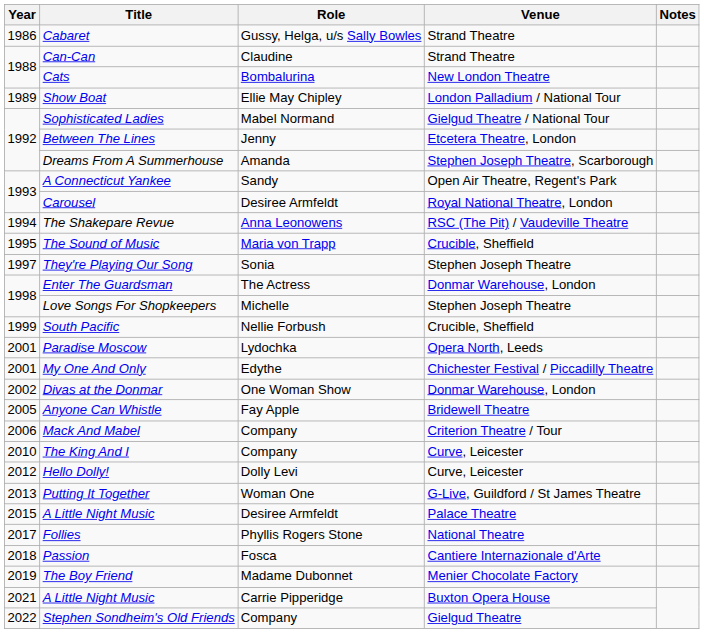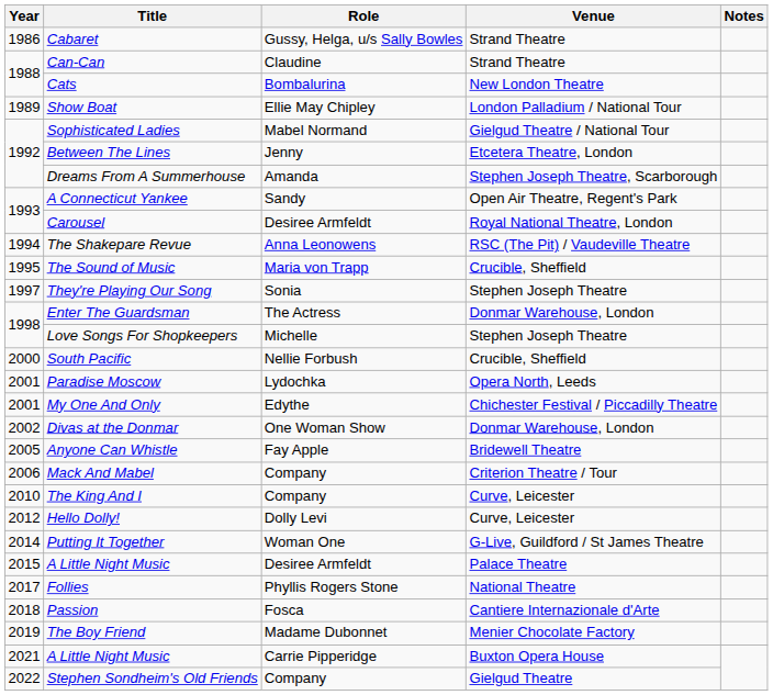 <table class="wikitable sortable">
 <tr>
 <th>Year</th>
 <th>Title</th>
 <th>Role</th>
 <th>Venue</th>
 <th>Notes</th>
 </tr>
 <tr>
 <td>1986</td>
 <td><em><a href='#'>Cabaret</a></em></td>
 <td>Gussy, Helga, u/s <a href='#'>Sally Bowles</a></td>
 <td>Strand Theatre</td>
 <td></td>
 </tr>
 <tr>
 <td rowspan="2">1988</td>
 <td><em><a href='#'>Can-Can</a></em></td>
 <td>Claudine</td>
 <td>Strand Theatre</td>
 <td></td>
 </tr>
 <tr>
 <td><em><a href='#'>Cats</a></em></td>
 <td><a href='#'>Bombalurina</a></td>
 <td><a href='#'>New London Theatre</a></td>
 <td></td>
 </tr>
 <tr>
 <td>1989</td>
 <td><em><a href='#'>Show Boat</a></em></td>
 <td>Ellie May Chipley</td>
 <td><a href='#'>London Palladium</a> / National Tour</td>
 <td></td>
 </tr>
 <tr>
 <td rowspan="3">1992</td>
 <td><em><a href='#'>Sophisticated Ladies</a></em></td>
 <td>Mabel Normand</td>
 <td><a href='#'>Gielgud Theatre</a> / National Tour</td>
 <td></td>
 </tr>
 <tr>
 <td><em><a href='#'>Between The Lines</a></em></td>
 <td>Jenny</td>
 <td><a href='#'>Etcetera Theatre</a>, London</td>
 <td></td>
 </tr>
 <tr>
 <td><em>Dreams From A Summerhouse</em></td>
 <td>Amanda</td>
 <td><a href='#'>Stephen Joseph Theatre</a>, Scarborough</td>
 <td></td>
 </tr>
 <tr>
 <td rowspan="2">1993</td>
 <td><em><a href='#'>A Connecticut Yankee</a></em></td>
 <td>Sandy</td>
 <td>Open Air Theatre, Regent's Park</td>
 <td></td>
 </tr>
 <tr>
 <td><em><a href='#'>Carousel</a></em></td>
 <td>Desiree Armfeldt</td>
 <td><a href='#'>Royal National Theatre</a>, London</td>
 <td></td>
 </tr>
 <tr>
 <td>1994</td>
 <td><em>The Shakepare Revue</em></td>
 <td><a href='#'>Anna Leonowens</a></td>
 <td><a href='#'>RSC (The Pit)</a> / <a href='#'>Vaudeville Theatre</a></td>
 <td></td>
 </tr>
 <tr>
 <td>1995</td>
 <td><em><a href='#'>The Sound of Music</a></em></td>
 <td><a href='#'>Maria von Trapp</a></td>
 <td><a href='#'>Crucible</a>, Sheffield</td>
 <td></td>
 </tr>
 <tr>
 <td>1997</td>
 <td><em><a href='#'>They're Playing Our Song</a></em></td>
 <td>Sonia</td>
 <td>Stephen Joseph Theatre</td>
 <td></td>
 </tr>
 <tr>
 <td rowspan="2">1998</td>
 <td><em><a href='#'>Enter The Guardsman</a></em></td>
 <td>The Actress</td>
 <td><a href='#'>Donmar Warehouse</a>, London</td>
 <td></td>
 </tr>
 <tr>
 <td><em>Love Songs For Shopkeepers</em></td>
 <td>Michelle</td>
 <td>Stephen Joseph Theatre</td>
 <td></td>
 </tr>
 <tr>
-<td>1999</td>
+<td>2000</td>
 <td><em><a href='#'>South Pacific</a></em></td>
 <td>Nellie Forbush</td>
 <td>Crucible, Sheffield</td>
 <td></td>
 </tr>
 <tr>
 <td>2001</td>
 <td><em><a href='#'>Paradise Moscow</a></em></td>
 <td>Lydochka</td>
 <td><a href='#'>Opera North</a>, Leeds</td>
 <td></td>
 </tr>
 <tr>
 <td>2001</td>
 <td><em><a href='#'>My One And Only</a></em></td>
 <td>Edythe</td>
 <td><a href='#'>Chichester Festival</a> / <a href='#'>Piccadilly Theatre</a></td>
 </tr>
 <tr>
 <td>2002</td>
 <td><em><a href='#'>Divas at the Donmar</a></em></td>
 <td>One Woman Show</td>
 <td><a href='#'>Donmar Warehouse</a>, London</td>
 <td></td>
 </tr>
 <tr>
 <td>2005</td>
 <td><em><a href='#'>Anyone Can Whistle</a></em></td>
 <td>Fay Apple</td>
 <td><a href='#'>Bridewell Theatre</a></td>
 <td></td>
 </tr>
 <tr>
 <td>2006</td>
 <td><em><a href='#'>Mack And Mabel</a></em></td>
 <td>Company</td>
 <td><a href='#'>Criterion Theatre</a> / Tour</td>
 <td></td>
 </tr>
 <tr>
 <td>2010</td>
 <td><em><a href='#'>The King And I</a></em></td>
 <td>Company</td>
 <td><a href='#'>Curve</a>, Leicester</td>
 <td></td>
 </tr>
 <tr>
 <td>2012</td>
 <td><em><a href='#'>Hello Dolly!</a></em></td>
 <td>Dolly Levi</td>
 <td>Curve, Leicester</td>
 <td></td>
 </tr>
 <tr>
-<td>2013</td>
+<td>2014</td>
 <td><em><a href='#'>Putting It Together</a></em></td>
 <td>Woman One</td>
 <td><a href='#'>G-Live</a>, Guildford / St James Theatre</td>
 <td></td>
 </tr>
 <tr>
 <td>2015</td>
 <td><em><a href='#'>A Little Night Music</a></em></td>
 <td>Desiree Armfeldt</td>
 <td><a href='#'>Palace Theatre</a></td>
 </tr>
 <tr>
 <td>2017</td>
 <td><em><a href='#'>Follies</a></em></td>
 <td>Phyllis Rogers Stone</td>
 <td><a href='#'>National Theatre</a></td>
 <td></td>
 </tr>
 <tr>
 <td>2018</td>
 <td><em><a href='#'>Passion</a></em></td>
 <td>Fosca</td>
 <td><a href='#'>Cantiere Internazionale d'Arte</a></td>
 <td></td>
 </tr>
 <tr>
 <td>2019</td>
 <td><em><a href='#'>The Boy Friend</a></em></td>
 <td>Madame Dubonnet</td>
 <td><a href='#'>Menier Chocolate Factory</a></td>
 <td></td>
 </tr>
 <tr>
 <td>2021</td>
 <td><em><a href='#'>A Little Night Music</a></em></td>
 <td>Carrie Pipperidge</td>
 <td><a href='#'>Buxton Opera House</a></td>
 </tr>
 <tr>
 <td>2022</td>
 <td><em><a href='#'>Stephen Sondheim's Old Friends</a></em></td>
 <td>Company</td>
 <td><a href='#'>Gielgud Theatre</a></td>
 </tr>
 </table>
